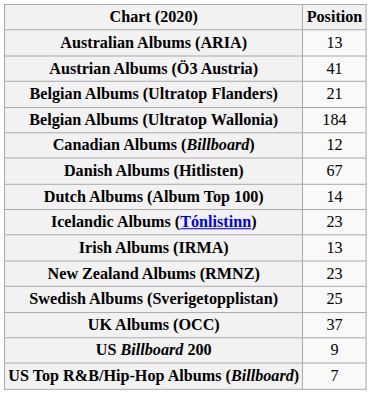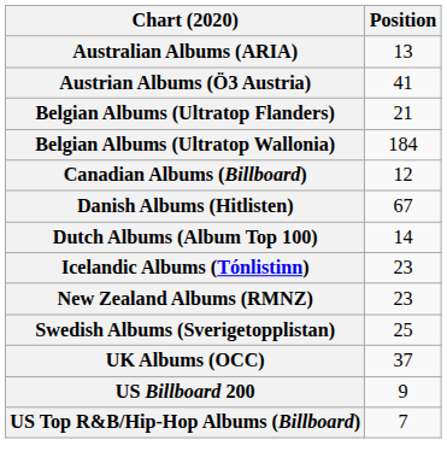 <table class="wikitable sortable plainrowheaders" style="text-align:center">
 <tr>
 <th scope="col">Chart (2020)</th>
 <th scope="col">Position</th>
 </tr>
 <tr>
 <th scope="row">Australian Albums (ARIA)</th>
 <td>13</td>
 </tr>
 <tr>
 <th scope="row">Austrian Albums (Ö3 Austria)</th>
 <td>41</td>
 </tr>
 <tr>
 <th scope="row">Belgian Albums (Ultratop Flanders)</th>
 <td>21</td>
 </tr>
 <tr>
 <th scope="row">Belgian Albums (Ultratop Wallonia)</th>
 <td>184</td>
 </tr>
 <tr>
 <th scope="row">Canadian Albums (<em>Billboard</em>)</th>
 <td>12</td>
 </tr>
 <tr>
 <th scope="row">Danish Albums (Hitlisten)</th>
 <td>67</td>
 </tr>
 <tr>
 <th scope="row">Dutch Albums (Album Top 100)</th>
 <td>14</td>
 </tr>
 <tr>
 <th scope="row">Icelandic Albums (<a href='#'>Tónlistinn</a>)</th>
 <td>23</td>
 </tr>
 <tr>
-<th scope="row">Irish Albums (IRMA)</th>
-<td>13</td>
-</tr>
-<tr>
 <th scope="row">New Zealand Albums (RMNZ)</th>
 <td>23</td>
 </tr>
 <tr>
 <th scope="row">Swedish Albums (Sverigetopplistan)</th>
 <td>25</td>
 </tr>
 <tr>
 <th scope="row">UK Albums (OCC)</th>
 <td>37</td>
 </tr>
 <tr>
 <th scope="row">US <em>Billboard</em> 200</th>
 <td>9</td>
 </tr>
 <tr>
 <th scope="row">US Top R&B/Hip-Hop Albums (<em>Billboard</em>)</th>
 <td>7</td>
 </tr>
 </table>
